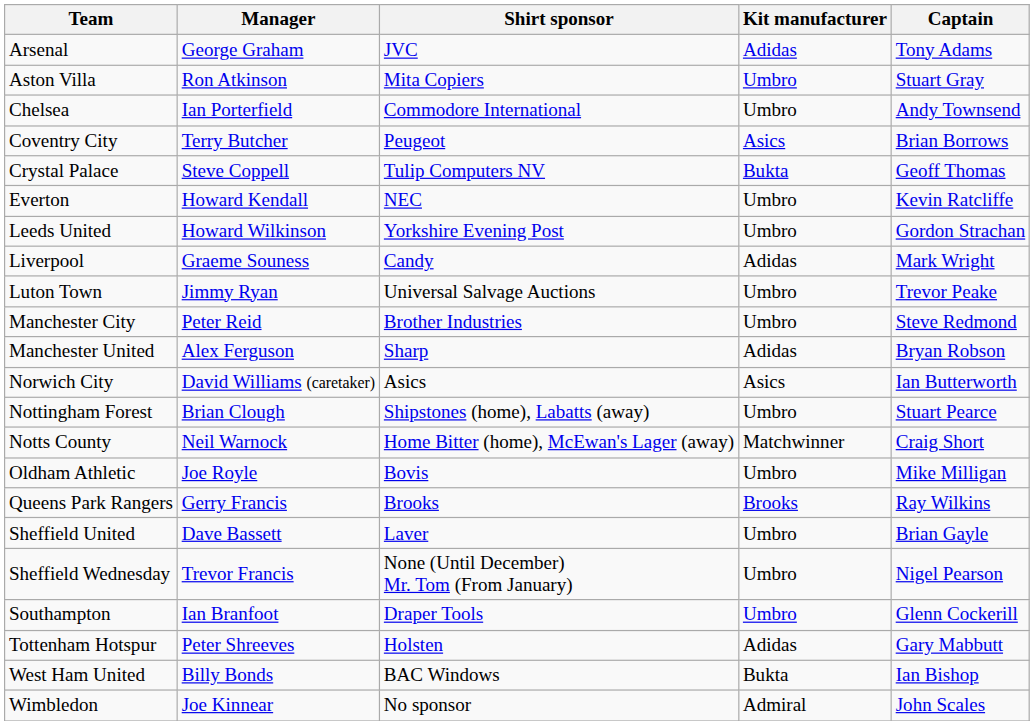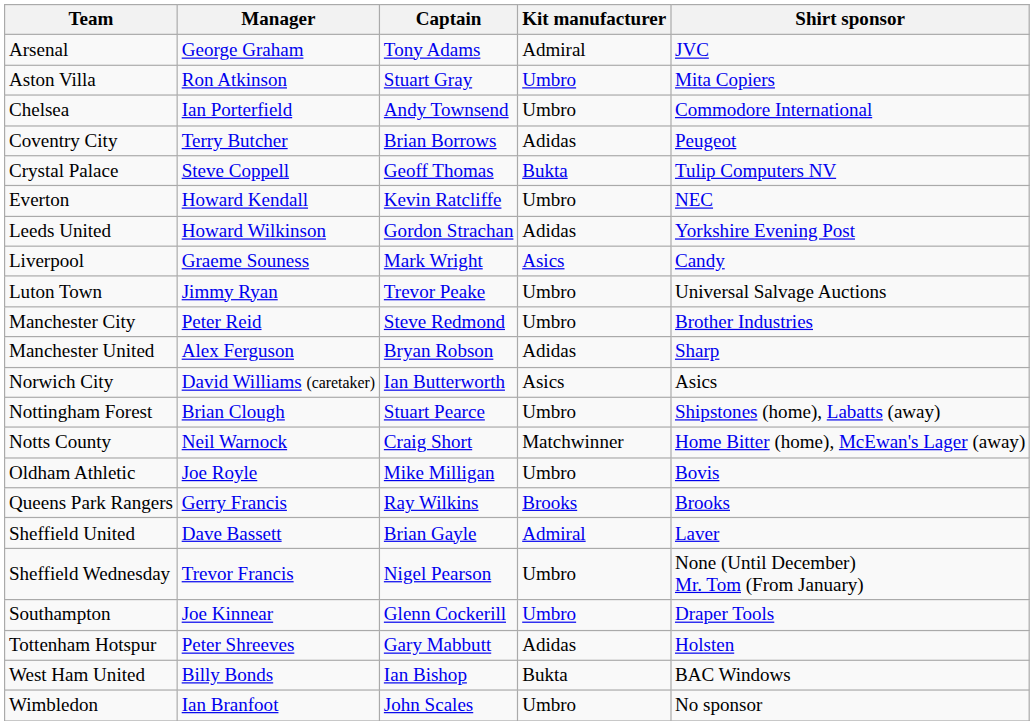 <table class="wikitable sortable">
 <tr>
 <th>Team</th>
 <th>Manager</th>
+<th>Captain</th>
+<th>Kit manufacturer</th>
 <th>Shirt sponsor</th>
-<th>Kit manufacturer</th>
-<th>Captain</th>
 </tr>
 <tr>
 <td>Arsenal</td>
 <td> <a href='#'>George Graham</a></td>
+<td> <a href='#'>Tony Adams</a></td>
+<td>Admiral</td>
 <td><a href='#'>JVC</a></td>
-<td><a href='#'>Adidas</a></td>
-<td> <a href='#'>Tony Adams</a></td>
 </tr>
 <tr>
 <td>Aston Villa</td>
 <td> <a href='#'>Ron Atkinson</a></td>
+<td> <a href='#'>Stuart Gray</a></td>
+<td><a href='#'>Umbro</a></td>
 <td><a href='#'>Mita Copiers</a></td>
-<td><a href='#'>Umbro</a></td>
-<td> <a href='#'>Stuart Gray</a></td>
 </tr>
 <tr>
 <td>Chelsea</td>
 <td> <a href='#'>Ian Porterfield</a></td>
+<td> <a href='#'>Andy Townsend</a></td>
+<td>Umbro</td>
 <td><a href='#'>Commodore International</a></td>
-<td>Umbro</td>
-<td> <a href='#'>Andy Townsend</a></td>
 </tr>
 <tr>
 <td>Coventry City</td>
 <td> <a href='#'>Terry Butcher</a></td>
+<td> <a href='#'>Brian Borrows</a></td>
+<td>Adidas</td>
 <td><a href='#'>Peugeot</a></td>
-<td><a href='#'>Asics</a></td>
-<td> <a href='#'>Brian Borrows</a></td>
 </tr>
 <tr>
 <td>Crystal Palace</td>
 <td> <a href='#'>Steve Coppell</a></td>
+<td> <a href='#'>Geoff Thomas</a></td>
+<td><a href='#'>Bukta</a></td>
 <td><a href='#'>Tulip Computers NV</a></td>
-<td><a href='#'>Bukta</a></td>
-<td> <a href='#'>Geoff Thomas</a></td>
 </tr>
 <tr>
 <td>Everton</td>
 <td> <a href='#'>Howard Kendall</a></td>
+<td> <a href='#'>Kevin Ratcliffe</a></td>
+<td>Umbro</td>
 <td><a href='#'>NEC</a></td>
-<td>Umbro</td>
-<td> <a href='#'>Kevin Ratcliffe</a></td>
 </tr>
 <tr>
 <td>Leeds United</td>
 <td> <a href='#'>Howard Wilkinson</a></td>
+<td> <a href='#'>Gordon Strachan</a></td>
+<td>Adidas</td>
 <td><a href='#'>Yorkshire Evening Post</a></td>
-<td>Umbro</td>
-<td> <a href='#'>Gordon Strachan</a></td>
 </tr>
 <tr>
 <td>Liverpool</td>
 <td> <a href='#'>Graeme Souness</a></td>
+<td> <a href='#'>Mark Wright</a></td>
+<td><a href='#'>Asics</a></td>
 <td><a href='#'>Candy</a></td>
-<td>Adidas</td>
-<td> <a href='#'>Mark Wright</a></td>
 </tr>
 <tr>
 <td>Luton Town</td>
 <td> <a href='#'>Jimmy Ryan</a></td>
+<td> <a href='#'>Trevor Peake</a></td>
+<td>Umbro</td>
 <td>Universal Salvage Auctions</td>
-<td>Umbro</td>
-<td> <a href='#'>Trevor Peake</a></td>
 </tr>
 <tr>
 <td>Manchester City</td>
 <td> <a href='#'>Peter Reid</a></td>
+<td> <a href='#'>Steve Redmond</a></td>
+<td>Umbro</td>
 <td><a href='#'>Brother Industries</a></td>
-<td>Umbro</td>
-<td> <a href='#'>Steve Redmond</a></td>
 </tr>
 <tr>
 <td>Manchester United</td>
 <td> <a href='#'>Alex Ferguson</a></td>
+<td> <a href='#'>Bryan Robson</a></td>
+<td>Adidas</td>
 <td><a href='#'>Sharp</a></td>
-<td>Adidas</td>
-<td> <a href='#'>Bryan Robson</a></td>
 </tr>
 <tr>
 <td>Norwich City</td>
 <td> <a href='#'>David Williams</a> <small>(caretaker)</small></td>
+<td> <a href='#'>Ian Butterworth</a></td>
 <td>Asics</td>
 <td>Asics</td>
-<td> <a href='#'>Ian Butterworth</a></td>
 </tr>
 <tr>
 <td>Nottingham Forest</td>
 <td> <a href='#'>Brian Clough</a></td>
+<td> <a href='#'>Stuart Pearce</a></td>
+<td>Umbro</td>
 <td><a href='#'>Shipstones</a> (home), <a href='#'>Labatts</a> (away)</td>
-<td>Umbro</td>
-<td> <a href='#'>Stuart Pearce</a></td>
 </tr>
 <tr>
 <td>Notts County</td>
 <td> <a href='#'>Neil Warnock</a></td>
+<td> <a href='#'>Craig Short</a></td>
+<td>Matchwinner</td>
 <td><a href='#'>Home Bitter</a> (home), <a href='#'>McEwan's Lager</a> (away)</td>
-<td>Matchwinner</td>
-<td> <a href='#'>Craig Short</a></td>
 </tr>
 <tr>
 <td>Oldham Athletic</td>
 <td> <a href='#'>Joe Royle</a></td>
+<td> <a href='#'>Mike Milligan</a></td>
+<td>Umbro</td>
 <td><a href='#'>Bovis</a></td>
-<td>Umbro</td>
-<td> <a href='#'>Mike Milligan</a></td>
 </tr>
 <tr>
 <td>Queens Park Rangers</td>
 <td> <a href='#'>Gerry Francis</a></td>
+<td> <a href='#'>Ray Wilkins</a></td>
 <td><a href='#'>Brooks</a></td>
 <td><a href='#'>Brooks</a></td>
-<td> <a href='#'>Ray Wilkins</a></td>
 </tr>
 <tr>
 <td>Sheffield United</td>
 <td> <a href='#'>Dave Bassett</a></td>
+<td> <a href='#'>Brian Gayle</a></td>
+<td><a href='#'>Admiral</a></td>
 <td><a href='#'>Laver</a></td>
-<td>Umbro</td>
-<td> <a href='#'>Brian Gayle</a></td>
 </tr>
 <tr>
 <td>Sheffield Wednesday</td>
 <td> <a href='#'>Trevor Francis</a></td>
+<td> <a href='#'>Nigel Pearson</a></td>
+<td>Umbro</td>
 <td>None (Until December)<br><a href='#'>Mr. Tom</a> (From January)</td>
-<td>Umbro</td>
-<td> <a href='#'>Nigel Pearson</a></td>
 </tr>
 <tr>
 <td>Southampton</td>
-<td> <a href='#'>Ian Branfoot</a></td>
+<td> <a href='#'>Joe Kinnear</a></td>
+<td> <a href='#'>Glenn Cockerill</a></td>
+<td><a href='#'>Umbro</a></td>
 <td><a href='#'>Draper Tools</a></td>
-<td><a href='#'>Umbro</a></td>
-<td> <a href='#'>Glenn Cockerill</a></td>
 </tr>
 <tr>
 <td>Tottenham Hotspur</td>
 <td> <a href='#'>Peter Shreeves</a></td>
+<td> <a href='#'>Gary Mabbutt</a></td>
+<td>Adidas</td>
 <td><a href='#'>Holsten</a></td>
-<td>Adidas</td>
-<td> <a href='#'>Gary Mabbutt</a></td>
 </tr>
 <tr>
 <td>West Ham United</td>
 <td> <a href='#'>Billy Bonds</a></td>
+<td> <a href='#'>Ian Bishop</a></td>
+<td>Bukta</td>
 <td>BAC Windows</td>
-<td>Bukta</td>
-<td> <a href='#'>Ian Bishop</a></td>
 </tr>
 <tr>
 <td>Wimbledon</td>
-<td> <a href='#'>Joe Kinnear</a></td>
+<td> <a href='#'>Ian Branfoot</a></td>
+<td> <a href='#'>John Scales</a></td>
+<td>Umbro</td>
 <td>No sponsor</td>
-<td>Admiral</td>
-<td> <a href='#'>John Scales</a></td>
 </tr>
 </table>
